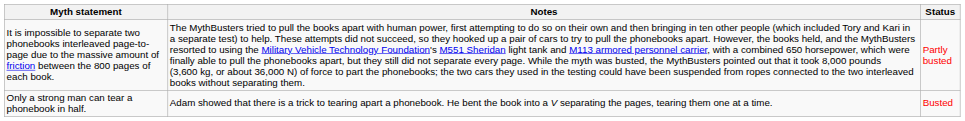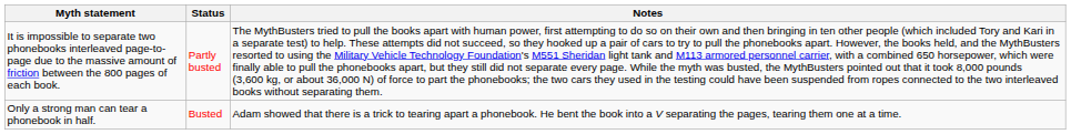 <table class="wikitable plainrowheaders">
 <tr>
 <th>Myth statement</th>
+<th>Status</th>
 <th>Notes</th>
-<th>Status</th>
 </tr>
 <tr>
 <td>It is impossible to separate two phonebooks interleaved page-to-page due to the massive amount of <a href='#'>friction</a> between the 800 pages of each book.</td>
+<td style="color:red">Partly busted</td>
 <td>The MythBusters tried to pull the books apart with human power, first attempting to do so on their own and then bringing in ten other people (which included Tory and Kari in a separate test) to help. These attempts did not succeed, so they hooked up a pair of cars to try to pull the phonebooks apart. However, the books held, and the MythBusters resorted to using the <a href='#'>Military Vehicle Technology Foundation</a>'s <a href='#'>M551 Sheridan</a> light tank and <a href='#'>M113 armored personnel carrier</a>, with a combined 650 horsepower, which were finally able to pull the phonebooks apart, but they still did not separate every page. While the myth was busted, the MythBusters pointed out that it took 8,000 pounds (3,600 kg, or about 36,000 N) of force to part the phonebooks; the two cars they used in the testing could have been suspended from ropes connected to the two interleaved books without separating them.</td>
-<td style="color:red">Partly busted</td>
 </tr>
 <tr>
 <td>Only a strong man can tear a phonebook in half.</td>
+<td style="color:red">Busted</td>
 <td>Adam showed that there is a trick to tearing apart a phonebook. He bent the book into a <em>V</em> separating the pages, tearing them one at a time.</td>
-<td style="color:red">Busted</td>
 </tr>
 </table>
